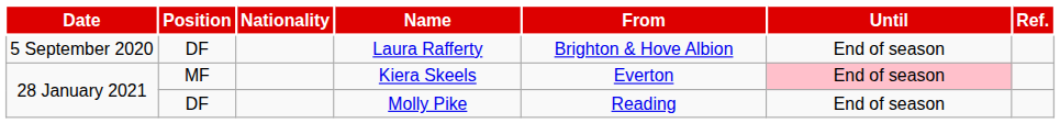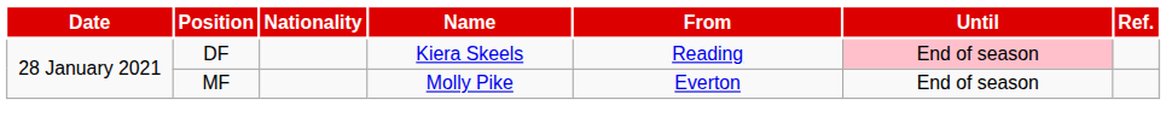 <table class="wikitable" style="text-align:center; font-size:90%; ">
 <tr>
 <th style="background:#DD0000;color:#FFFFFF;border:2px solid #FFFFFF; width:120px;">Date</th>
 <th style="background:#DD0000;color:#FFFFFF;border:2px solid #FFFFFF; width:50px;">Position</th>
 <th style="background:#DD0000;color:#FFFFFF;border:2px solid #FFFFFF; width:50px;">Nationality</th>
 <th style="background:#DD0000;color:#FFFFFF;border:2px solid #FFFFFF; width:150px;">Name</th>
 <th style="background:#DD0000;color:#FFFFFF;border:2px solid #FFFFFF; width:200px;">From</th>
 <th style="background:#DD0000;color:#FFFFFF;border:2px solid #FFFFFF; width:200px;">Until</th>
 <th style="background:#DD0000;color:#FFFFFF;border:2px solid #FFFFFF; width:25px;">Ref.</th>
 </tr>
 <tr>
-<td>5 September 2020</td>
+<td rowspan=2>28 January 2021</td>
 <td>DF</td>
 <td></td>
-<td><a href='#'>Laura Rafferty</a></td>
-<td> <a href='#'>Brighton & Hove Albion</a></td>
-<td>End of season</td>
-<td></td>
-</tr>
-<tr>
-<td rowspan=2>28 January 2021</td>
-<td>MF</td>
-<td></td>
 <td><a href='#'>Kiera Skeels</a></td>
-<td> <a href='#'>Everton</a></td>
+<td> <a href='#'>Reading</a></td>
 <td style="background: pink;">End of season</td>
 <td></td>
 </tr>
 <tr>
-<td>DF</td>
+<td>MF</td>
 <td></td>
 <td><a href='#'>Molly Pike</a></td>
-<td> <a href='#'>Reading</a></td>
+<td> <a href='#'>Everton</a></td>
 <td>End of season</td>
 <td></td>
 </tr>
 </table>
